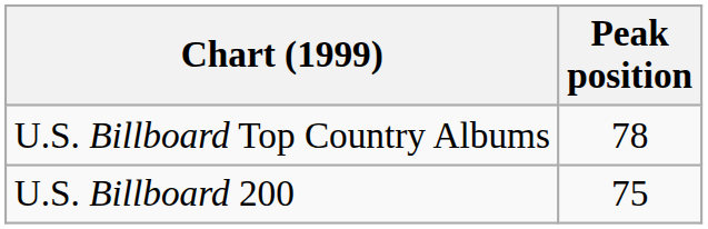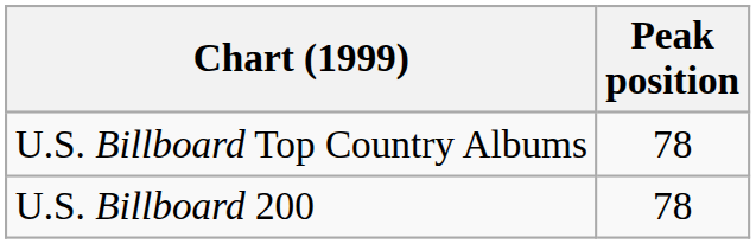 <table class="wikitable">
 <tr>
 <th>Chart (1999)</th>
 <th>Peak<br>position</th>
 </tr>
 <tr>
 <td>U.S. <em>Billboard</em> Top Country Albums</td>
 <td align="center">78</td>
 </tr>
 <tr>
 <td>U.S. <em>Billboard</em> 200</td>
-<td align="center">75</td>
+<td align="center">78</td>
 </tr>
 </table>
